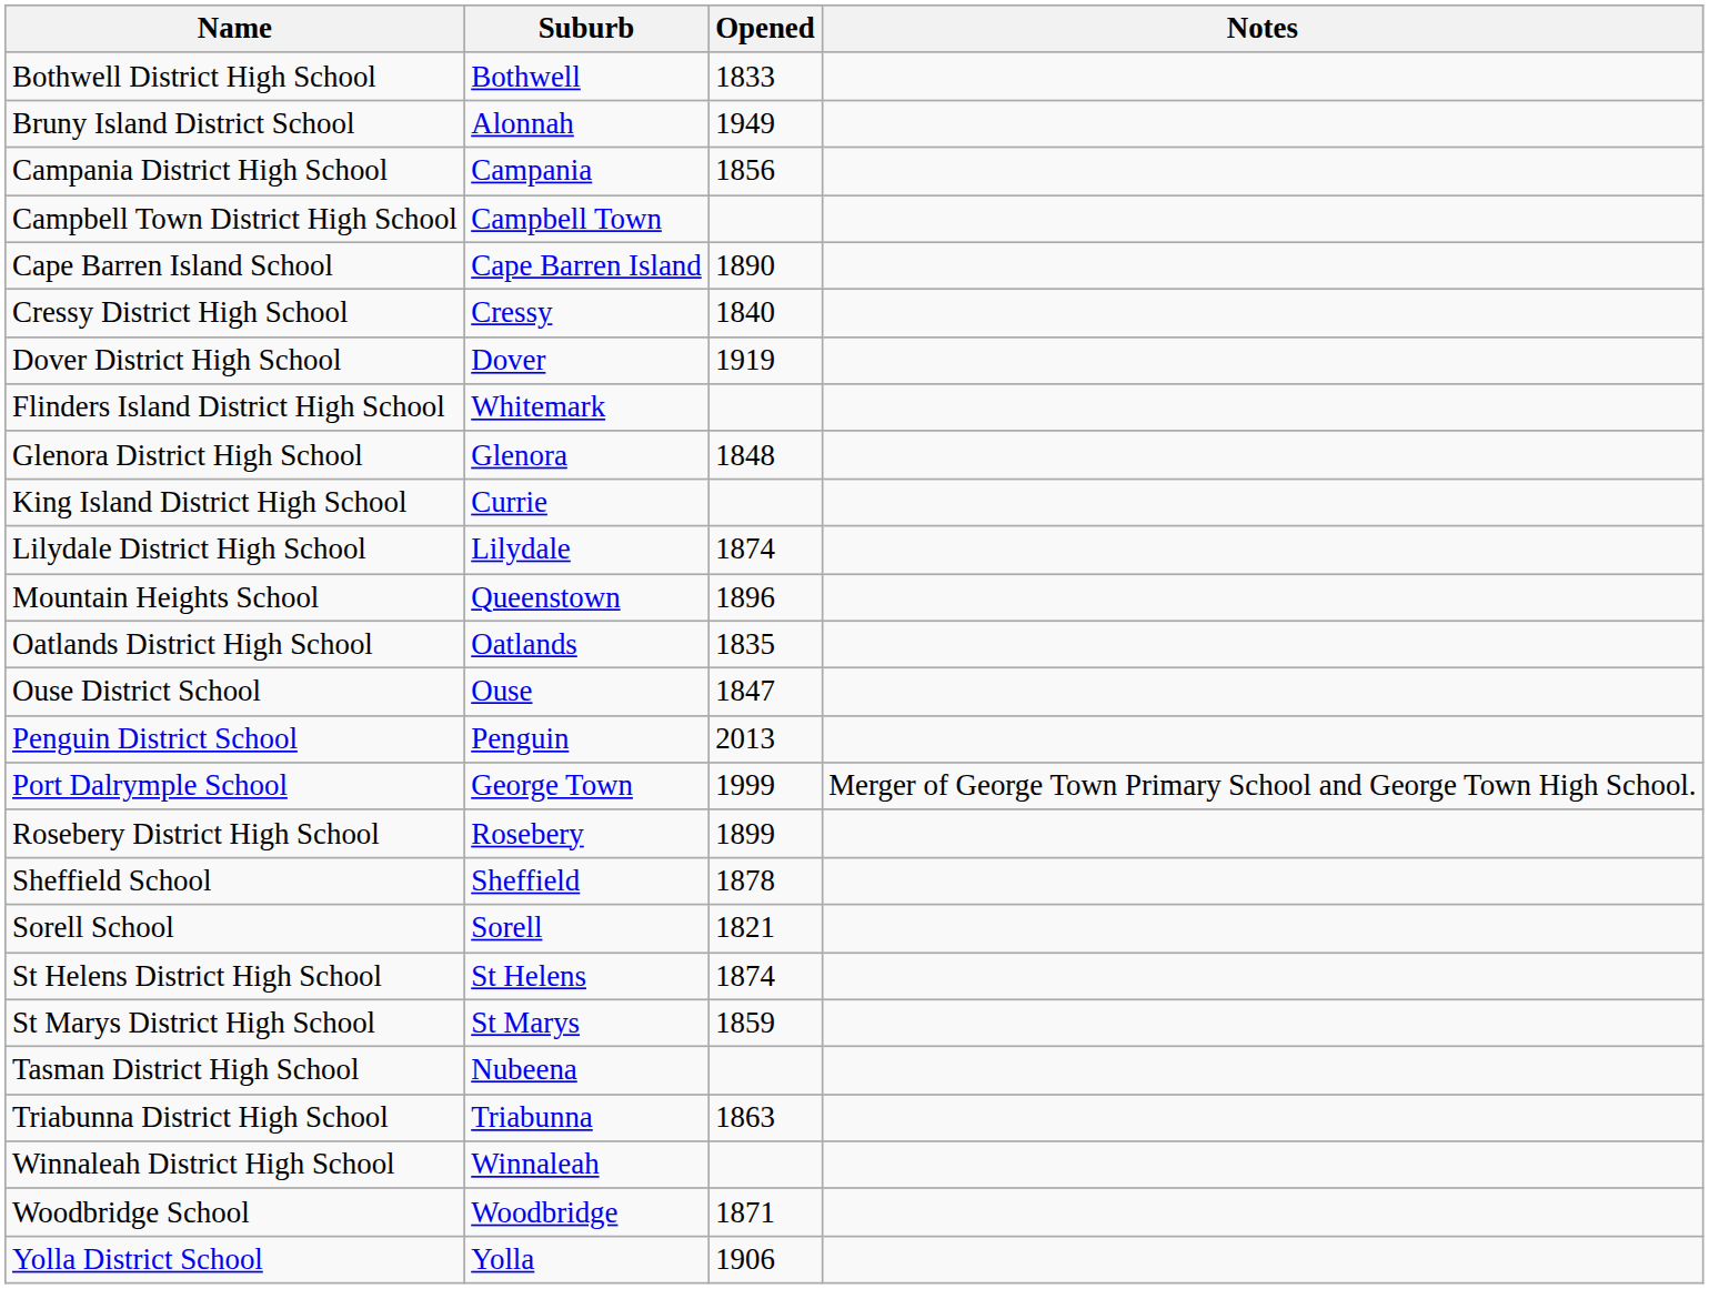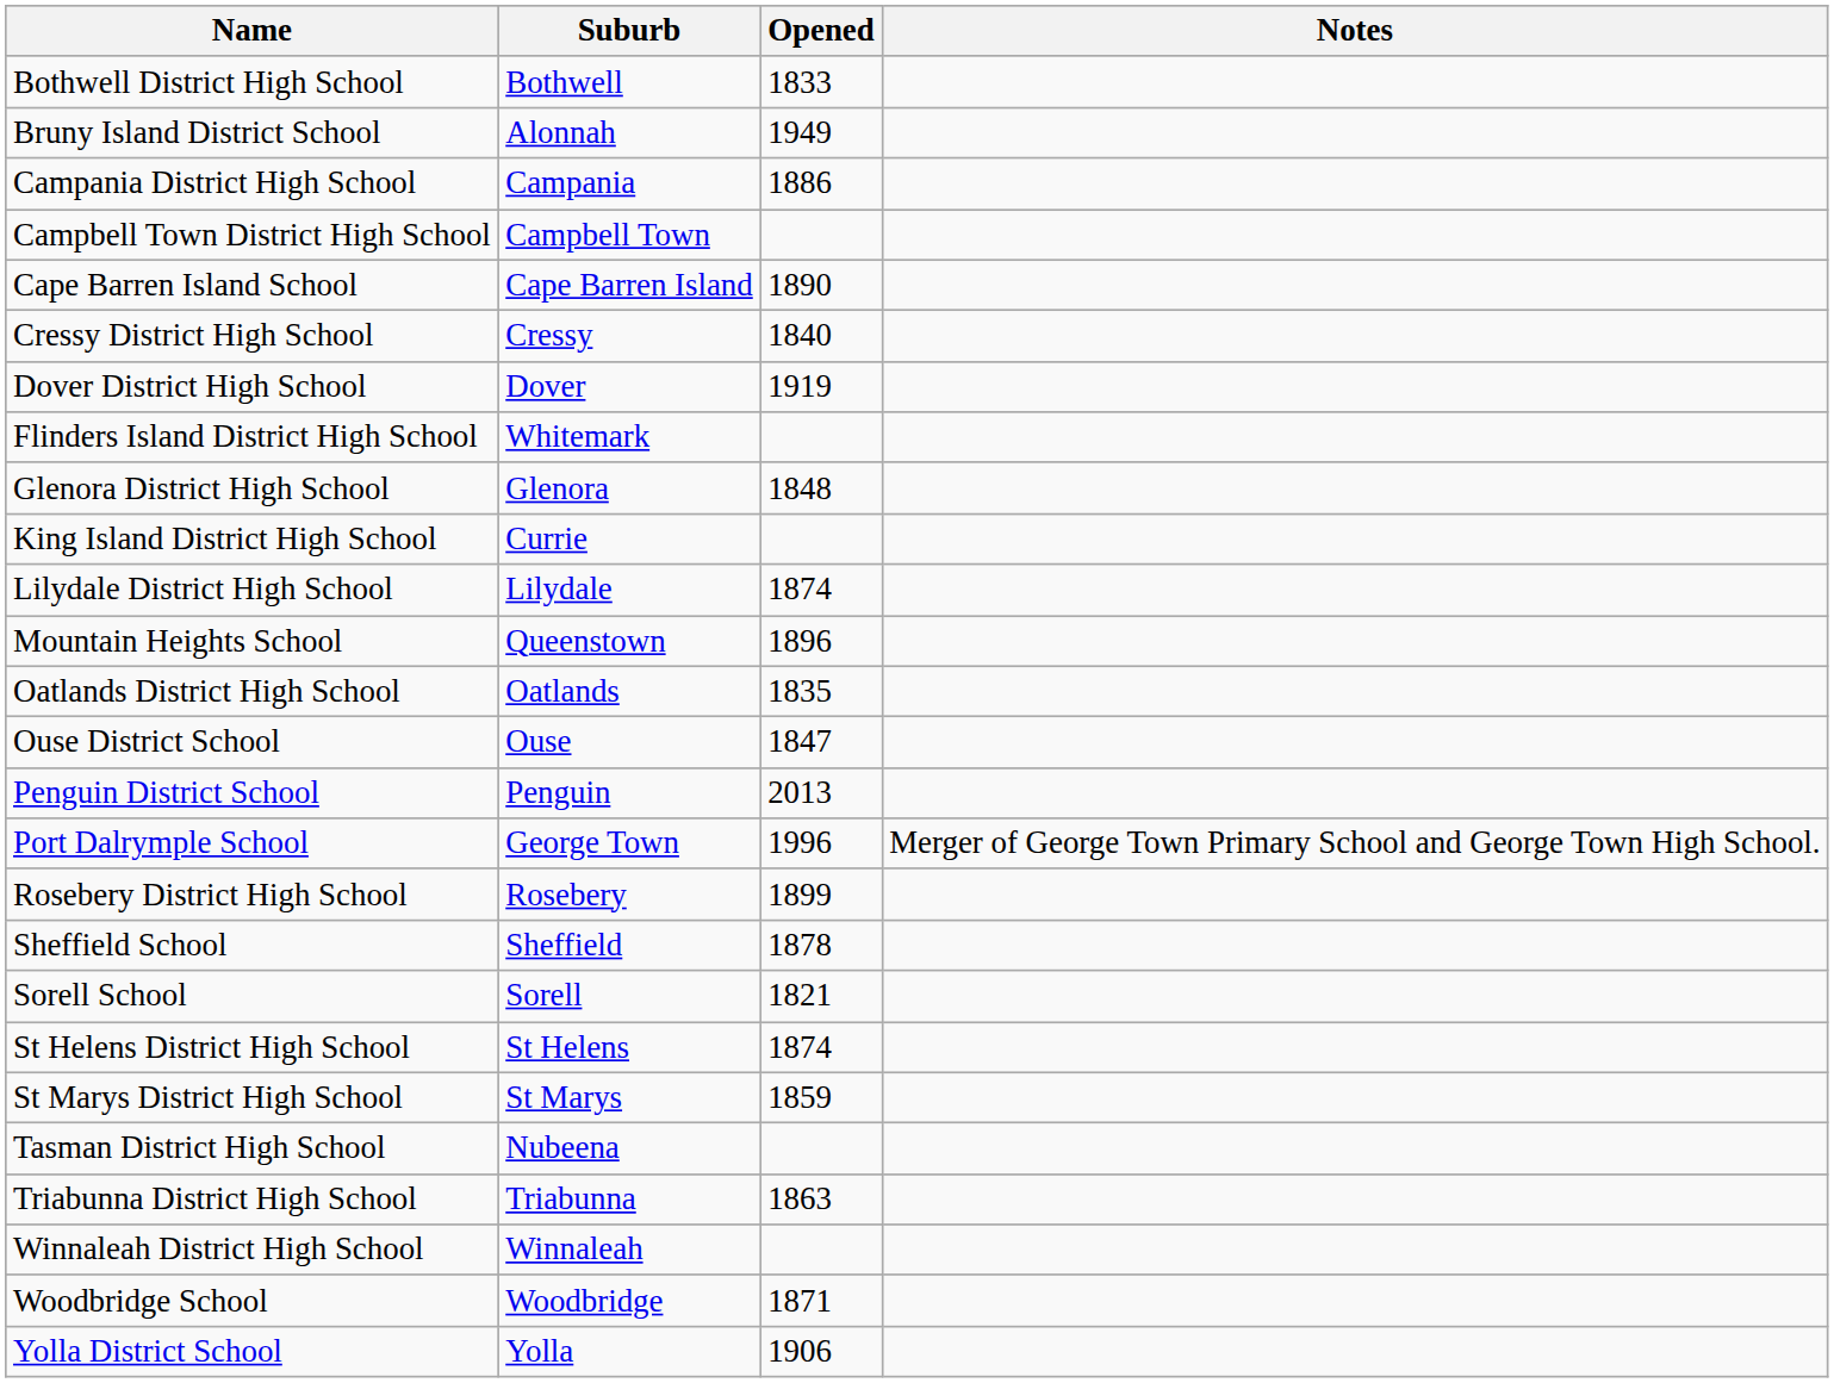 <table class="wikitable sortable">
 <tr>
 <th>Name</th>
 <th>Suburb</th>
 <th>Opened</th>
 <th>Notes</th>
 </tr>
 <tr>
 <td>Bothwell District High School</td>
 <td><a href='#'>Bothwell</a></td>
 <td>1833</td>
 <td></td>
 </tr>
 <tr>
 <td>Bruny Island District School</td>
 <td><a href='#'>Alonnah</a></td>
 <td>1949</td>
 <td></td>
 </tr>
 <tr>
 <td>Campania District High School</td>
 <td><a href='#'>Campania</a></td>
-<td>1856</td>
+<td>1886</td>
 <td></td>
 </tr>
 <tr>
 <td>Campbell Town District High School</td>
 <td><a href='#'>Campbell Town</a></td>
 <td></td>
 <td></td>
 </tr>
 <tr>
 <td>Cape Barren Island School</td>
 <td><a href='#'>Cape Barren Island</a></td>
 <td>1890</td>
 <td></td>
 </tr>
 <tr>
 <td>Cressy District High School</td>
 <td><a href='#'>Cressy</a></td>
 <td>1840</td>
 <td></td>
 </tr>
 <tr>
 <td>Dover District High School</td>
 <td><a href='#'>Dover</a></td>
 <td>1919</td>
 <td></td>
 </tr>
 <tr>
 <td>Flinders Island District High School</td>
 <td><a href='#'>Whitemark</a></td>
 <td></td>
 <td></td>
 </tr>
 <tr>
 <td>Glenora District High School</td>
 <td><a href='#'>Glenora</a></td>
 <td>1848</td>
 <td></td>
 </tr>
 <tr>
 <td>King Island District High School</td>
 <td><a href='#'>Currie</a></td>
 <td></td>
 <td></td>
 </tr>
 <tr>
 <td>Lilydale District High School</td>
 <td><a href='#'>Lilydale</a></td>
 <td>1874</td>
 <td></td>
 </tr>
 <tr>
 <td>Mountain Heights School</td>
 <td><a href='#'>Queenstown</a></td>
 <td>1896</td>
 <td></td>
 </tr>
 <tr>
 <td>Oatlands District High School</td>
 <td><a href='#'>Oatlands</a></td>
 <td>1835</td>
 <td></td>
 </tr>
 <tr>
 <td>Ouse District School</td>
 <td><a href='#'>Ouse</a></td>
 <td>1847</td>
 <td></td>
 </tr>
 <tr>
 <td><a href='#'>Penguin District School</a></td>
 <td><a href='#'>Penguin</a></td>
 <td>2013</td>
 <td></td>
 </tr>
 <tr>
 <td><a href='#'>Port Dalrymple School</a></td>
 <td><a href='#'>George Town</a></td>
-<td>1999</td>
+<td>1996</td>
 <td>Merger of George Town Primary School and George Town High School.</td>
 </tr>
 <tr>
 <td>Rosebery District High School</td>
 <td><a href='#'>Rosebery</a></td>
 <td>1899</td>
 <td></td>
 </tr>
 <tr>
 <td>Sheffield School</td>
 <td><a href='#'>Sheffield</a></td>
 <td>1878</td>
 <td></td>
 </tr>
 <tr>
 <td>Sorell School</td>
 <td><a href='#'>Sorell</a></td>
 <td>1821</td>
 <td></td>
 </tr>
 <tr>
 <td>St Helens District High School</td>
 <td><a href='#'>St Helens</a></td>
 <td>1874</td>
 <td></td>
 </tr>
 <tr>
 <td>St Marys District High School</td>
 <td><a href='#'>St Marys</a></td>
 <td>1859</td>
 <td></td>
 </tr>
 <tr>
 <td>Tasman District High School</td>
 <td><a href='#'>Nubeena</a></td>
 <td></td>
 <td></td>
 </tr>
 <tr>
 <td>Triabunna District High School</td>
 <td><a href='#'>Triabunna</a></td>
 <td>1863</td>
 <td></td>
 </tr>
 <tr>
 <td>Winnaleah District High School</td>
 <td><a href='#'>Winnaleah</a></td>
 <td></td>
 <td></td>
 </tr>
 <tr>
 <td>Woodbridge School</td>
 <td><a href='#'>Woodbridge</a></td>
 <td>1871</td>
 <td></td>
 </tr>
 <tr>
 <td><a href='#'>Yolla District School</a></td>
 <td><a href='#'>Yolla</a></td>
 <td>1906</td>
 <td></td>
 </tr>
 </table>
